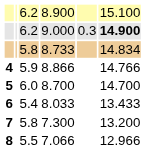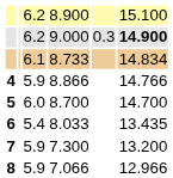 <table>
 <tr style="background: #fffcaf">
 <th scope=row></th>
 <td align=left></td>
 <td>6.2</td>
 <td>8.900</td>
 <td></td>
 <td>15.100</td>
 </tr>
 <tr style="background: #e5e5e5">
 <th scope=row></th>
 <td align=left></td>
 <td>6.2</td>
 <td>9.000</td>
 <td>0.3</td>
 <td><strong>14.900</strong></td>
 </tr>
 <tr style="background: #eecc99">
 <th scope=row></th>
 <td align=left></td>
-<td>5.8</td>
+<td>6.1</td>
 <td>8.733</td>
 <td></td>
 <td>14.834</td>
 </tr>
 <tr>
 <th scope=row>4</th>
 <td align=left></td>
 <td>5.9</td>
 <td>8.866</td>
 <td></td>
 <td>14.766</td>
 </tr>
 <tr>
 <th scope=row>5</th>
 <td align=left></td>
 <td>6.0</td>
 <td>8.700</td>
 <td></td>
 <td>14.700</td>
 </tr>
 <tr>
 <th scope=row>6</th>
 <td align=left></td>
 <td>5.4</td>
 <td>8.033</td>
 <td></td>
-<td>13.433</td>
+<td>13.435</td>
 </tr>
 <tr>
 <th scope=row>7</th>
 <td align=left></td>
-<td>5.8</td>
+<td>5.9</td>
 <td>7.300</td>
 <td></td>
 <td>13.200</td>
 </tr>
 <tr>
 <th scope=row>8</th>
 <td align=left></td>
-<td>5.5</td>
+<td>5.9</td>
 <td>7.066</td>
 <td></td>
 <td>12.966</td>
 </tr>
 </table>
